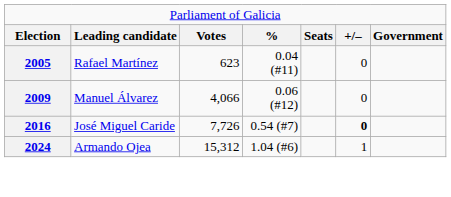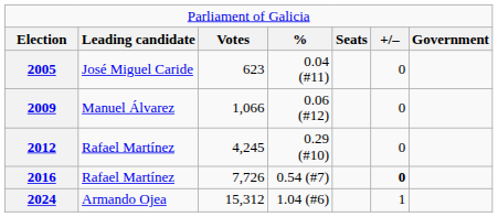 <table class="wikitable" style="text-align:right;">
 <tr>
 <td colspan="7" align="center"><a href='#'>Parliament of Galicia</a></td>
 </tr>
 <tr>
 <th width="75">Election</th>
 <th>Leading candidate</th>
 <th width="70">Votes</th>
 <th width="65">%</th>
 <th>Seats</th>
 <th width="35">+/–</th>
 <th>Government</th>
 </tr>
 <tr>
 <th><a href='#'>2005</a></th>
-<td align="left"><a href='#'>Rafael Martínez</a></td>
+<td align="left"><a href='#'>José Miguel Caride</a></td>
 <td>623</td>
 <td>0.04 (#11)</td>
 <td></td>
 <td>0</td>
 <td></td>
 </tr>
 <tr>
 <th><a href='#'>2009</a></th>
 <td align="left"><a href='#'>Manuel Álvarez</a></td>
-<td>4,066</td>
+<td>1,066</td>
 <td>0.06 (#12)</td>
 <td></td>
 <td>0</td>
 <td></td>
 </tr>
 <tr>
+<th><a href='#'>2012</a></th>
+<td align="left"><a href='#'>Rafael Martínez</a></td>
+<td>4,245</td>
+<td>0.29 (#10)</td>
+<td></td>
+<td>0</td>
+<td></td>
+</tr>
+<tr>
 <th><a href='#'>2016</a></th>
-<td align="left"><a href='#'>José Miguel Caride</a></td>
+<td align="left"><a href='#'>Rafael Martínez</a></td>
 <td>7,726</td>
 <td>0.54 (#7)</td>
 <td></td>
 <td><strong>0</strong></td>
 <td></td>
 </tr>
 <tr>
 <th><a href='#'>2024</a></th>
 <td align="left"><a href='#'>Armando Ojea</a></td>
 <td>15,312</td>
 <td>1.04 (#6)</td>
 <td></td>
 <td>1</td>
 <td></td>
 </tr>
 </table>
